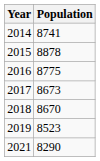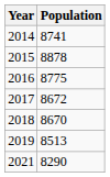 <table class="wikitable">
 <tr>
 <th>Year</th>
 <th>Population</th>
 </tr>
 <tr>
 <td>2014</td>
 <td>8741</td>
 </tr>
 <tr>
 <td>2015</td>
 <td>8878</td>
 </tr>
 <tr>
 <td>2016</td>
 <td>8775</td>
 </tr>
 <tr>
 <td>2017</td>
-<td>8673</td>
+<td>8672</td>
 </tr>
 <tr>
 <td>2018</td>
 <td>8670</td>
 </tr>
 <tr>
 <td>2019</td>
-<td>8523</td>
+<td>8513</td>
 </tr>
 <tr>
 <td>2021</td>
 <td>8290</td>
 </tr>
 </table>
